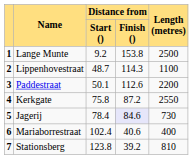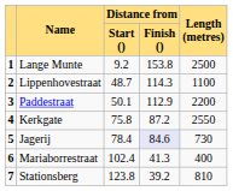 <table class="wikitable plainrowheaders" style="text-align:center;">
 <tr>
 <th scope=col style="background-color:#FFDF80;" rowspan=2></th>
 <th scope=col style="background-color:#FFDF80;" rowspan=2>Name</th>
 <th scope=col style="background-color:#FFDF80;" colspan=2>Distance from</th>
 <th scope=col style="background-color:#FFDF80;" rowspan=2>Length<br>(metres)</th>
 </tr>
 <tr>
 <th scope=col style="background-color:#FFDF80;">Start<br>()</th>
 <th scope=col style="background-color:#FFDF80;">Finish<br>()</th>
 </tr>
 <tr>
 <td><strong>1</strong></td>
 <td align="left">Lange Munte</td>
 <td align="center">9.2</td>
 <td align="center">153.8</td>
 <td align="center">2500</td>
 </tr>
 <tr>
 <td><strong>2</strong></td>
 <td align="left">Lippenhovestraat</td>
 <td align="center">48.7</td>
 <td align="center">114.3</td>
 <td align="center">1100</td>
 </tr>
 <tr>
 <td><strong>3</strong></td>
 <td align="left"><a href='#'>Paddestraat</a></td>
 <td align="center">50.1</td>
-<td align="center">112.6</td>
+<td align="center">112.9</td>
 <td align="center">2200</td>
 </tr>
 <tr>
 <td><strong>4</strong></td>
 <td align="left">Kerkgate</td>
 <td align="center">75.8</td>
 <td align="center">87.2</td>
 <td align="center">2550</td>
 </tr>
 <tr>
 <td><strong>5</strong></td>
 <td align="left">Jagerij</td>
 <td align="center">78.4</td>
 <td align="center" style="background: lavender;">84.6</td>
 <td align="center">730</td>
 </tr>
 <tr>
 <td><strong>6</strong></td>
 <td align="left">Mariaborrestraat</td>
 <td align="center">102.4</td>
-<td align="center">40.6</td>
+<td align="center">41.3</td>
 <td align="center">400</td>
 </tr>
 <tr>
 <td><strong>7</strong></td>
 <td align="left">Stationsberg</td>
 <td align="center">123.8</td>
 <td align="center">39.2</td>
 <td align="center">810</td>
 </tr>
 </table>
